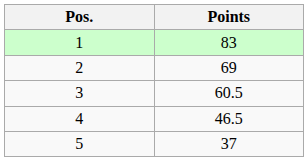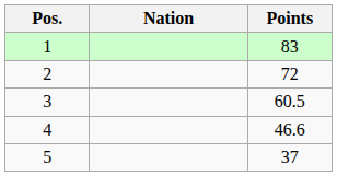 <table class="wikitable gauche" cellspacing="1" style="width:300px;">
 <tr style="background:#efefef; text-align:center;">
 <th style="width:70px;">Pos.</th>
+<th>Nation</th>
 <th style="width:70px;">Points</th>
 </tr>
 <tr style="vertical-align:top; text-align:center; background:#ccffcc;">
 <td>1</td>
+<td style="text-align:left;"></td>
 <td>83</td>
 </tr>
 <tr style="vertical-align:top; text-align:center;">
 <td>2</td>
-<td>69</td>
+<td style="text-align:left;"></td>
+<td>72</td>
 </tr>
 <tr style="vertical-align:top; text-align:center;">
 <td>3</td>
+<td style="text-align:left;"></td>
 <td>60.5</td>
 </tr>
 <tr style="vertical-align:top; text-align:center;">
 <td>4</td>
-<td>46.5</td>
+<td style="text-align:left;"></td>
+<td>46.6</td>
 </tr>
 <tr style="vertical-align:top; text-align:center;">
 <td>5</td>
+<td style="text-align:left;"></td>
 <td>37</td>
 </tr>
 </table>
